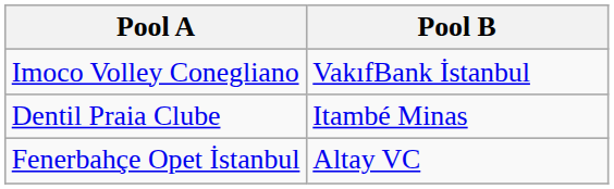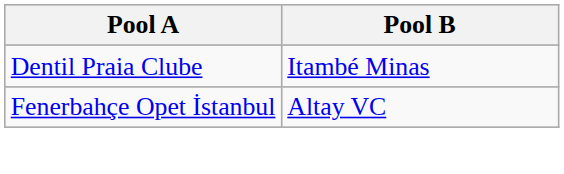 <table class="wikitable">
 <tr>
 <th width=50%>Pool A</th>
 <th width=50%>Pool B</th>
-</tr>
-<tr>
-<td> <a href='#'>Imoco Volley Conegliano</a></td>
-<td> <a href='#'>VakıfBank İstanbul</a></td>
 </tr>
 <tr>
 <td> <a href='#'>Dentil Praia Clube</a></td>
 <td> <a href='#'>Itambé Minas</a></td>
 </tr>
 <tr>
 <td> <a href='#'>Fenerbahçe Opet İstanbul</a></td>
 <td> <a href='#'>Altay VC</a></td>
 </tr>
 </table>
